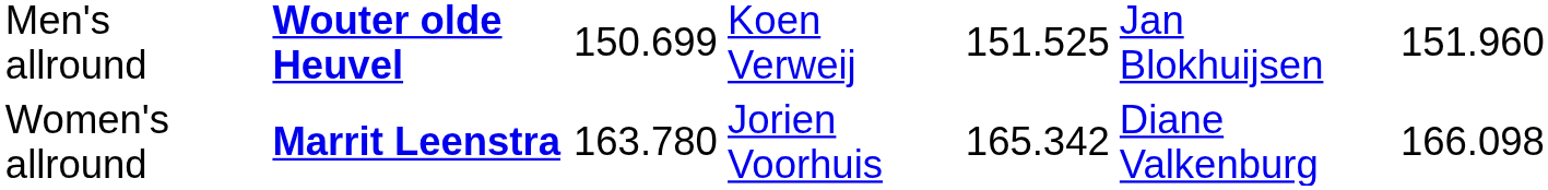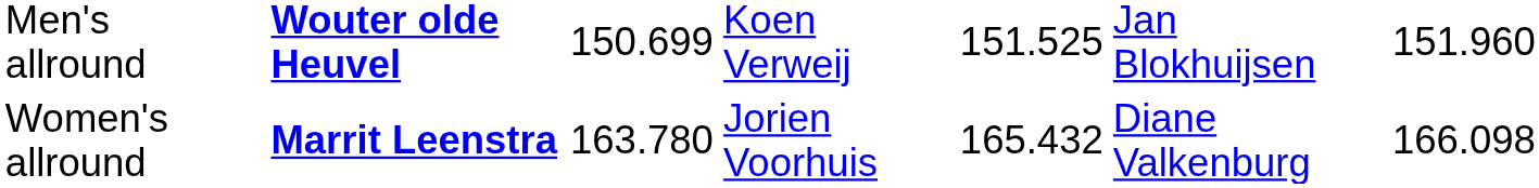 <table>
 <tr>
 <td>Men's allround</td>
 <td><strong><a href='#'>Wouter olde Heuvel</a></strong></td>
 <td>150.699</td>
 <td><a href='#'>Koen Verweij</a></td>
 <td>151.525</td>
 <td><a href='#'>Jan Blokhuijsen</a></td>
 <td>151.960</td>
 </tr>
 <tr>
 <td>Women's allround</td>
 <td><strong><a href='#'>Marrit Leenstra</a></strong></td>
 <td>163.780</td>
 <td><a href='#'>Jorien Voorhuis</a></td>
-<td>165.342</td>
+<td>165.432</td>
 <td><a href='#'>Diane Valkenburg</a></td>
 <td>166.098</td>
 </tr>
 </table>
